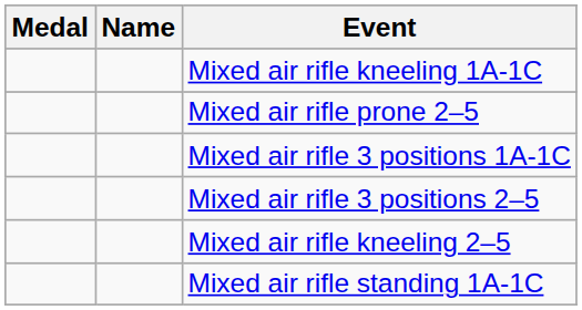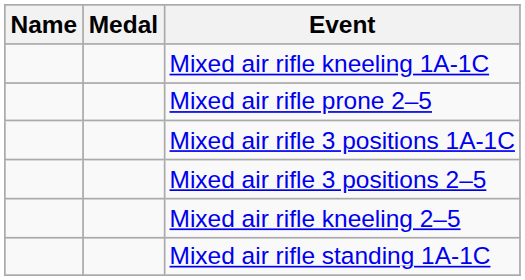 <table class="wikitable sortable" style="font-size:90%">
 <tr>
+<th>Name</th>
 <th>Medal</th>
-<th>Name</th>
 <th>Event</th>
 </tr>
 <tr>
 <td></td>
 <td></td>
 <td><a href='#'>Mixed air rifle kneeling 1A-1C</a></td>
 </tr>
 <tr>
 <td></td>
 <td></td>
 <td><a href='#'>Mixed air rifle prone 2–5</a></td>
 </tr>
 <tr>
 <td></td>
 <td></td>
 <td><a href='#'>Mixed air rifle 3 positions 1A-1C</a></td>
 </tr>
 <tr>
 <td></td>
 <td></td>
 <td><a href='#'>Mixed air rifle 3 positions 2–5</a></td>
 </tr>
 <tr>
 <td></td>
 <td></td>
 <td><a href='#'>Mixed air rifle kneeling 2–5</a></td>
 </tr>
 <tr>
 <td></td>
 <td></td>
 <td><a href='#'>Mixed air rifle standing 1A-1C</a></td>
 </tr>
 </table>
